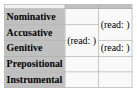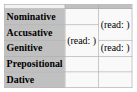 <table class="wikitable">
 <tr>
 <th></th>
 <th style="background:#C0C0C0"></th>
 <th style="background:#C0C0C0"></th>
 </tr>
 <tr>
 <td style="background:#C0C0C0"><strong>Nominative</strong></td>
 <td></td>
 <td rowspan="2"> (read: )</td>
 </tr>
 <tr>
 <td style="background:#C0C0C0"><strong>Accusative</strong></td>
 <td rowspan="2"> (read: )</td>
 </tr>
 <tr>
 <td style="background:#C0C0C0"><strong>Genitive</strong></td>
 <td> (read: )</td>
 </tr>
 <tr>
 <td style="background:#C0C0C0"><strong>Prepositional</strong></td>
 <td></td>
 <td></td>
 </tr>
 <tr>
-<td style="background:#C0C0C0"><strong>Instrumental</strong></td>
+<td style="background:#C0C0C0"><strong>Dative</strong></td>
 <td></td>
 <td></td>
 </tr>
 </table>
